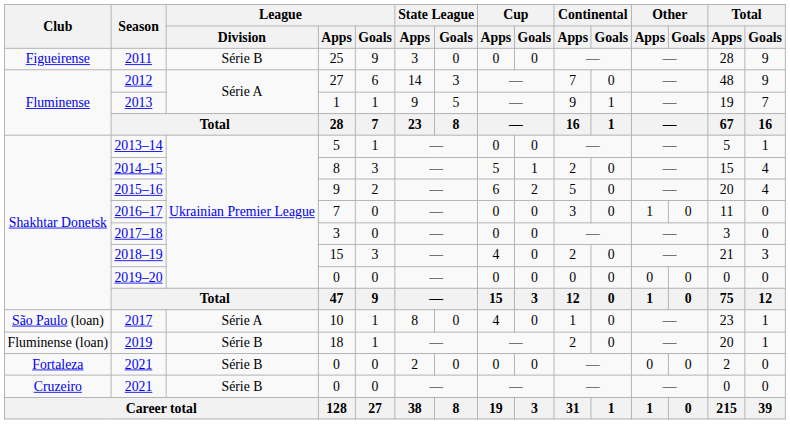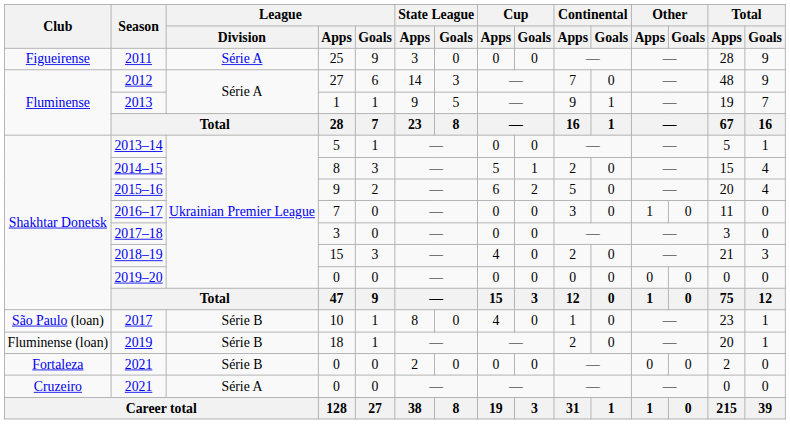 <table class="wikitable" style="text-align:center">
 <tr>
 <th rowspan="2">Club</th>
 <th rowspan="2">Season</th>
 <th colspan="3">League</th>
 <th colspan="2">State League</th>
 <th colspan="2">Cup</th>
 <th colspan="2">Continental</th>
 <th colspan="2">Other</th>
 <th colspan="2">Total</th>
 </tr>
 <tr>
 <th>Division</th>
 <th>Apps</th>
 <th>Goals</th>
 <th>Apps</th>
 <th>Goals</th>
 <th>Apps</th>
 <th>Goals</th>
 <th>Apps</th>
 <th>Goals</th>
 <th>Apps</th>
 <th>Goals</th>
 <th>Apps</th>
 <th>Goals</th>
 </tr>
 <tr>
 <td><a href='#'>Figueirense</a></td>
 <td><a href='#'>2011</a></td>
-<td>Série B</td>
+<td><a href='#'>Série A</a></td>
 <td>25</td>
 <td>9</td>
 <td>3</td>
 <td>0</td>
 <td>0</td>
 <td>0</td>
 <td colspan="2">—</td>
 <td colspan="2">—</td>
 <td>28</td>
 <td>9</td>
 </tr>
 <tr>
 <td rowspan="3"><a href='#'>Fluminense</a></td>
 <td><a href='#'>2012</a></td>
 <td rowspan="2">Série A</td>
 <td>27</td>
 <td>6</td>
 <td>14</td>
 <td>3</td>
 <td colspan="2">—</td>
 <td>7</td>
 <td>0</td>
 <td colspan="2">—</td>
 <td>48</td>
 <td>9</td>
 </tr>
 <tr>
 <td><a href='#'>2013</a></td>
 <td>1</td>
 <td>1</td>
 <td>9</td>
 <td>5</td>
 <td colspan="2">—</td>
 <td>9</td>
 <td>1</td>
 <td colspan="2">—</td>
 <td>19</td>
 <td>7</td>
 </tr>
 <tr>
 <th colspan="2">Total</th>
 <th>28</th>
 <th>7</th>
 <th>23</th>
 <th>8</th>
 <th colspan="2">—</th>
 <th>16</th>
 <th>1</th>
 <th colspan="2">—</th>
 <th>67</th>
 <th>16</th>
 </tr>
 <tr>
 <td rowspan="8"><a href='#'>Shakhtar Donetsk</a></td>
 <td><a href='#'>2013–14</a></td>
 <td rowspan="7"><a href='#'>Ukrainian Premier League</a></td>
 <td>5</td>
 <td>1</td>
 <td colspan="2">—</td>
 <td>0</td>
 <td>0</td>
 <td colspan="2">—</td>
 <td colspan="2">—</td>
 <td>5</td>
 <td>1</td>
 </tr>
 <tr>
 <td><a href='#'>2014–15</a></td>
 <td>8</td>
 <td>3</td>
 <td colspan="2">—</td>
 <td>5</td>
 <td>1</td>
 <td>2</td>
 <td>0</td>
 <td colspan="2">—</td>
 <td>15</td>
 <td>4</td>
 </tr>
 <tr>
 <td><a href='#'>2015–16</a></td>
 <td>9</td>
 <td>2</td>
 <td colspan="2">—</td>
 <td>6</td>
 <td>2</td>
 <td>5</td>
 <td>0</td>
 <td colspan="2">—</td>
 <td>20</td>
 <td>4</td>
 </tr>
 <tr>
 <td><a href='#'>2016–17</a></td>
 <td>7</td>
 <td>0</td>
 <td colspan="2">—</td>
 <td>0</td>
 <td>0</td>
 <td>3</td>
 <td>0</td>
 <td>1</td>
 <td>0</td>
 <td>11</td>
 <td>0</td>
 </tr>
 <tr>
 <td><a href='#'>2017–18</a></td>
 <td>3</td>
 <td>0</td>
 <td colspan="2">—</td>
 <td>0</td>
 <td>0</td>
 <td colspan="2">—</td>
 <td colspan="2">—</td>
 <td>3</td>
 <td>0</td>
 </tr>
 <tr>
 <td><a href='#'>2018–19</a></td>
 <td>15</td>
 <td>3</td>
 <td colspan="2">—</td>
 <td>4</td>
 <td>0</td>
 <td>2</td>
 <td>0</td>
 <td colspan="2">—</td>
 <td>21</td>
 <td>3</td>
 </tr>
 <tr>
 <td><a href='#'>2019–20</a></td>
 <td>0</td>
 <td>0</td>
 <td colspan="2">—</td>
 <td>0</td>
 <td>0</td>
 <td>0</td>
 <td>0</td>
 <td>0</td>
 <td>0</td>
 <td>0</td>
 <td>0</td>
 </tr>
 <tr>
 <th colspan="2">Total</th>
 <th>47</th>
 <th>9</th>
 <th colspan="2">—</th>
 <th>15</th>
 <th>3</th>
 <th>12</th>
 <th>0</th>
 <th>1</th>
 <th>0</th>
 <th>75</th>
 <th>12</th>
 </tr>
 <tr>
 <td><a href='#'>São Paulo</a> (loan)</td>
 <td><a href='#'>2017</a></td>
-<td>Série A</td>
+<td>Série B</td>
 <td>10</td>
 <td>1</td>
 <td>8</td>
 <td>0</td>
 <td>4</td>
 <td>0</td>
 <td>1</td>
 <td>0</td>
 <td colspan="2">—</td>
 <td>23</td>
 <td>1</td>
 </tr>
 <tr>
 <td>Fluminense (loan)</td>
 <td><a href='#'>2019</a></td>
 <td>Série B</td>
 <td>18</td>
 <td>1</td>
 <td colspan="2">—</td>
 <td colspan="2">—</td>
 <td>2</td>
 <td>0</td>
 <td colspan="2">—</td>
 <td>20</td>
 <td>1</td>
 </tr>
 <tr>
 <td><a href='#'>Fortaleza</a></td>
 <td><a href='#'>2021</a></td>
 <td>Série B</td>
 <td>0</td>
 <td>0</td>
 <td>2</td>
 <td>0</td>
 <td>0</td>
 <td>0</td>
 <td colspan="2">—</td>
 <td>0</td>
 <td>0</td>
 <td>2</td>
 <td>0</td>
 </tr>
 <tr>
 <td><a href='#'>Cruzeiro</a></td>
 <td><a href='#'>2021</a></td>
-<td>Série B</td>
+<td>Série A</td>
 <td>0</td>
 <td>0</td>
 <td colspan="2">—</td>
 <td colspan="2">—</td>
 <td colspan="2">—</td>
 <td colspan="2">—</td>
 <td>0</td>
 <td>0</td>
 </tr>
 <tr>
 <th colspan="3">Career total</th>
 <th>128</th>
 <th>27</th>
 <th>38</th>
 <th>8</th>
 <th>19</th>
 <th>3</th>
 <th>31</th>
 <th>1</th>
 <th>1</th>
 <th>0</th>
 <th>215</th>
 <th>39</th>
 </tr>
 </table>
